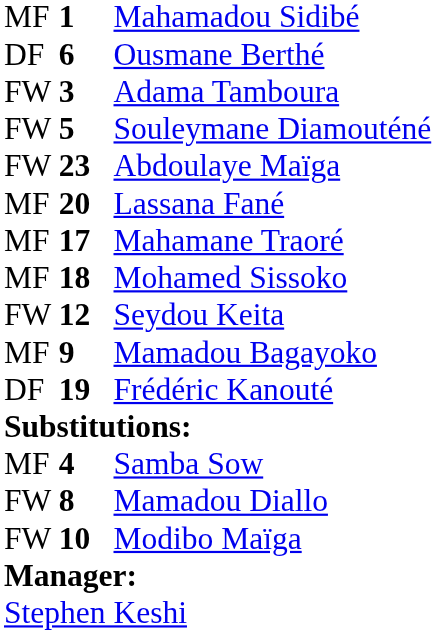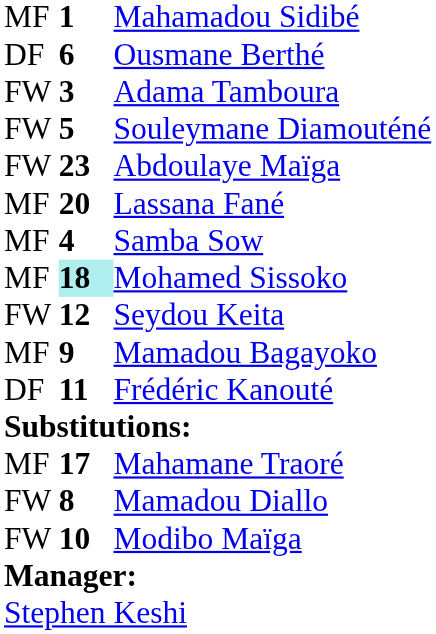 <table style="font-size: 90%" cellspacing="0" cellpadding="0">
 <tr>
 <th width="25"></th>
 <th width="25"></th>
 </tr>
 <tr>
 <td>MF</td>
 <td><strong>1</strong></td>
 <td><a href='#'>Mahamadou Sidibé</a></td>
 </tr>
 <tr>
 <td>DF</td>
 <td><strong>6</strong></td>
 <td><a href='#'>Ousmane Berthé</a></td>
 </tr>
 <tr>
 <td>FW</td>
 <td><strong>3</strong></td>
 <td><a href='#'>Adama Tamboura</a></td>
 </tr>
 <tr>
 <td>FW</td>
 <td><strong>5</strong></td>
 <td><a href='#'>Souleymane Diamouténé</a></td>
 </tr>
 <tr>
 <td>FW</td>
 <td><strong>23</strong></td>
 <td><a href='#'>Abdoulaye Maïga</a></td>
 <td></td>
 <td></td>
 </tr>
 <tr>
 <td>MF</td>
 <td><strong>20</strong></td>
 <td><a href='#'>Lassana Fané</a></td>
 </tr>
 <tr>
 <td>MF</td>
-<td><strong>17</strong></td>
-<td><a href='#'>Mahamane Traoré</a></td>
+<td><strong>4</strong></td>
+<td><a href='#'>Samba Sow</a></td>
 <td></td>
 <td></td>
 </tr>
 <tr>
 <td>MF</td>
-<td><strong>18</strong></td>
+<td style="background: paleturquoise;"><strong>18</strong></td>
 <td><a href='#'>Mohamed Sissoko</a></td>
 </tr>
 <tr>
 <td>FW</td>
 <td><strong>12</strong></td>
 <td><a href='#'>Seydou Keita</a></td>
 </tr>
 <tr>
 <td>MF</td>
 <td><strong>9</strong></td>
 <td><a href='#'>Mamadou Bagayoko</a></td>
 </tr>
 <tr>
 <td>DF</td>
-<td><strong>19</strong></td>
+<td><strong>11</strong></td>
 <td><a href='#'>Frédéric Kanouté</a></td>
 <td></td>
 <td></td>
 </tr>
 <tr>
 <td colspan=3><strong>Substitutions:</strong></td>
 </tr>
 <tr>
 <td>MF</td>
-<td><strong>4</strong></td>
-<td><a href='#'>Samba Sow</a></td>
+<td><strong>17</strong></td>
+<td><a href='#'>Mahamane Traoré</a></td>
 <td></td>
 <td></td>
 </tr>
 <tr>
 <td>FW</td>
 <td><strong>8</strong></td>
 <td><a href='#'>Mamadou Diallo</a></td>
 <td></td>
 <td></td>
 </tr>
 <tr>
 <td>FW</td>
 <td><strong>10</strong></td>
 <td><a href='#'>Modibo Maïga</a></td>
 <td></td>
 <td></td>
 </tr>
 <tr>
 <td colspan=3><strong>Manager:</strong></td>
 </tr>
 <tr>
 <td colspan=4> <a href='#'>Stephen Keshi</a></td>
 </tr>
 </table>
